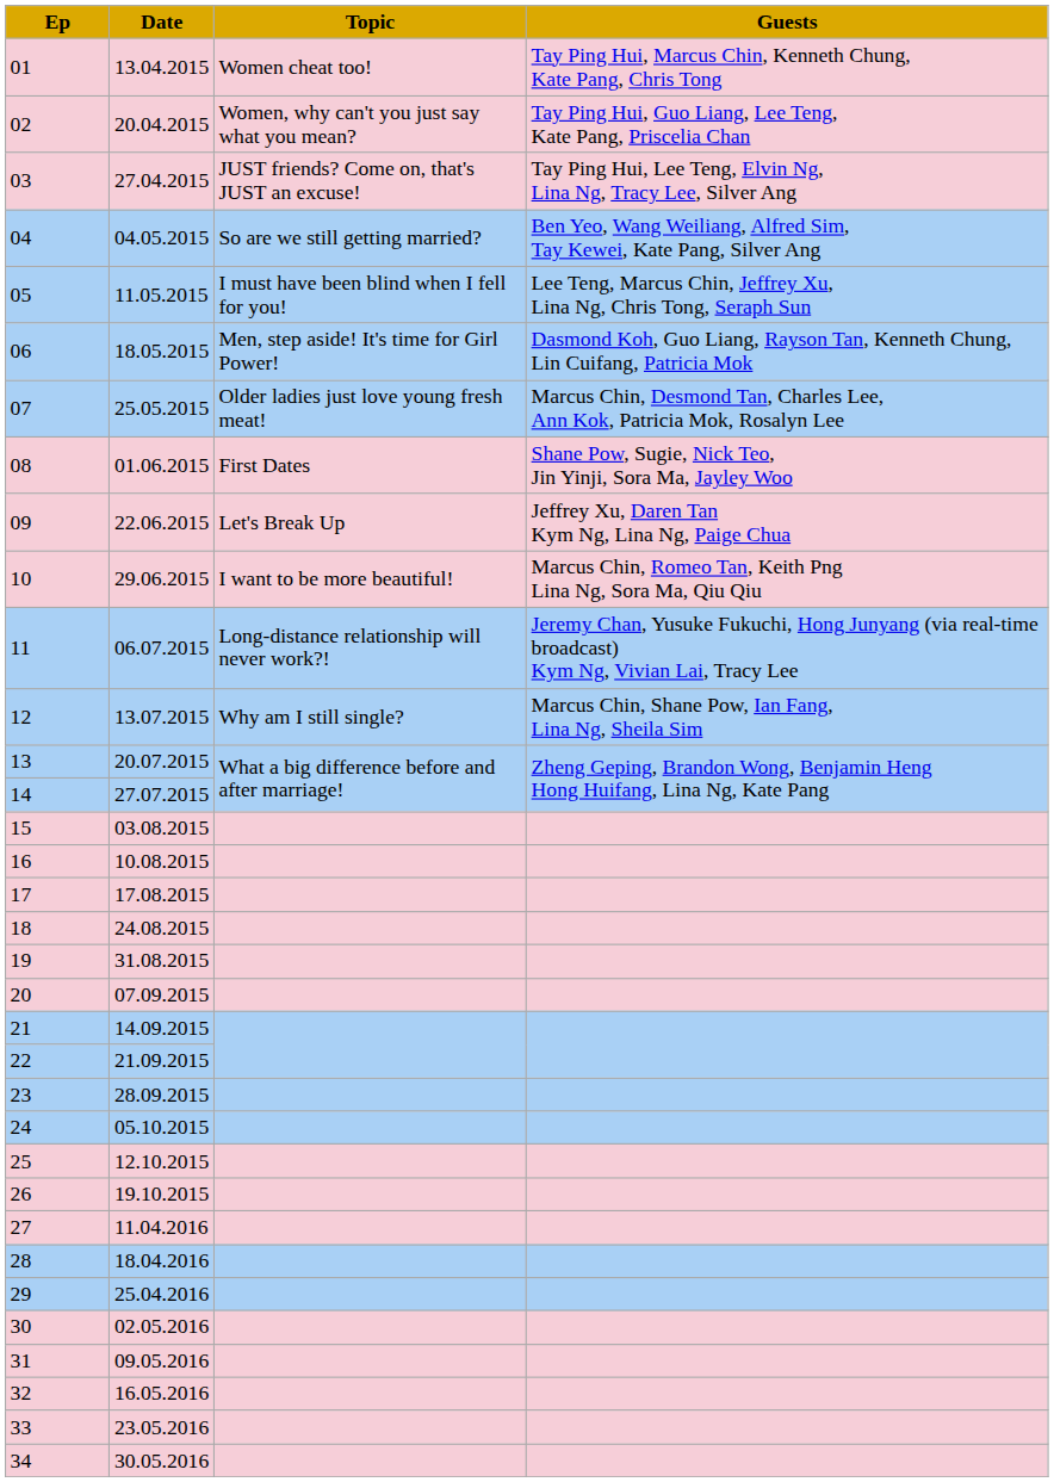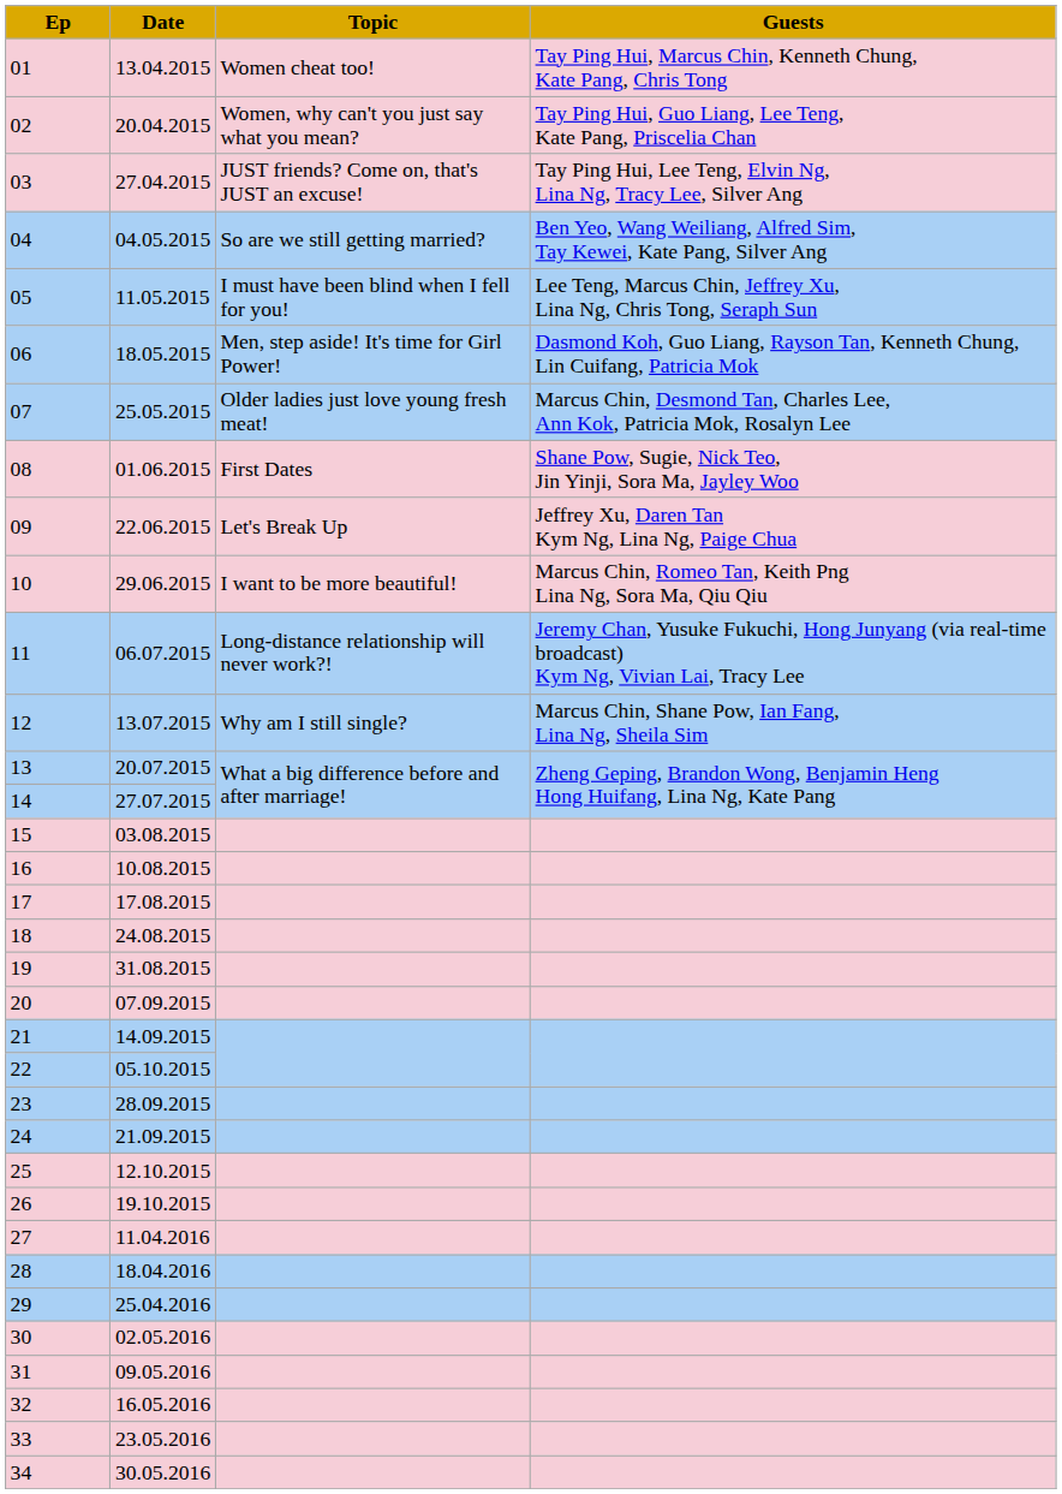 <table class="wikitable" style="width:90%">
 <tr>
 <th style="background-color: #DBA901" width= 10%>Ep</th>
 <th style="background-color: #DBA901" width= 10%>Date</th>
 <th style="background-color: #DBA901" width= 30%>Topic</th>
 <th style="background-color: #DBA901" width= 50%>Guests</th>
 </tr>
 <tr style="background-color: #F6CED8" |>
 <td>01</td>
 <td>13.04.2015</td>
 <td>Women cheat too!</td>
 <td><a href='#'>Tay Ping Hui</a>, <a href='#'>Marcus Chin</a>, Kenneth Chung, <br><a href='#'>Kate Pang</a>, <a href='#'>Chris Tong</a></td>
 </tr>
 <tr style="background-color: #F6CED8" |>
 <td>02</td>
 <td>20.04.2015</td>
 <td>Women, why can't you just say what you mean?</td>
 <td><a href='#'>Tay Ping Hui</a>, <a href='#'>Guo Liang</a>, <a href='#'>Lee Teng</a>, <br>Kate Pang, <a href='#'>Priscelia Chan</a></td>
 </tr>
 <tr style="background-color: #F6CED8" |>
 <td>03</td>
 <td>27.04.2015</td>
 <td>JUST friends? Come on, that's JUST an excuse!</td>
 <td>Tay Ping Hui, Lee Teng, <a href='#'>Elvin Ng</a>, <br><a href='#'>Lina Ng</a>, <a href='#'>Tracy Lee</a>, Silver Ang</td>
 </tr>
 <tr style="background-color: #A9D0F5" |>
 <td>04</td>
 <td>04.05.2015</td>
 <td>So are we still getting married?</td>
 <td><a href='#'>Ben Yeo</a>, <a href='#'>Wang Weiliang</a>, <a href='#'>Alfred Sim</a>, <br><a href='#'>Tay Kewei</a>, Kate Pang, Silver Ang</td>
 </tr>
 <tr style="background-color: #A9D0F5" |>
 <td>05</td>
 <td>11.05.2015</td>
 <td>I must have been blind when I fell for you!</td>
 <td>Lee Teng, Marcus Chin, <a href='#'>Jeffrey Xu</a>, <br>Lina Ng, Chris Tong, <a href='#'>Seraph Sun</a></td>
 </tr>
 <tr style="background-color: #A9D0F5" |>
 <td>06</td>
 <td>18.05.2015</td>
 <td>Men, step aside! It's time for Girl Power!</td>
 <td><a href='#'>Dasmond Koh</a>, Guo Liang, <a href='#'>Rayson Tan</a>, Kenneth Chung, <br>Lin Cuifang, <a href='#'>Patricia Mok</a></td>
 </tr>
 <tr style="background-color: #A9D0F5" |>
 <td>07</td>
 <td>25.05.2015</td>
 <td>Older ladies just love young fresh meat!</td>
 <td>Marcus Chin, <a href='#'>Desmond Tan</a>, Charles Lee, <br><a href='#'>Ann Kok</a>, Patricia Mok, Rosalyn Lee</td>
 </tr>
 <tr style="background-color: #F6CED8" |>
 <td>08</td>
 <td>01.06.2015</td>
 <td>First Dates</td>
 <td><a href='#'>Shane Pow</a>, Sugie, <a href='#'>Nick Teo</a>, <br>Jin Yinji, Sora Ma, <a href='#'>Jayley Woo</a></td>
 </tr>
 <tr style="background-color: #F6CED8" |>
 <td>09</td>
 <td>22.06.2015</td>
 <td>Let's Break Up</td>
 <td>Jeffrey Xu, <a href='#'>Daren Tan</a> <br> Kym Ng, Lina Ng, <a href='#'>Paige Chua</a></td>
 </tr>
 <tr style="background-color: #F6CED8" |>
 <td>10</td>
 <td>29.06.2015</td>
 <td>I want to be more beautiful!</td>
 <td>Marcus Chin, <a href='#'>Romeo Tan</a>, Keith Png <br>Lina Ng, Sora Ma, Qiu Qiu</td>
 </tr>
 <tr style="background-color: #A9D0F5" |>
 <td>11</td>
 <td>06.07.2015</td>
 <td>Long-distance relationship will never work?!</td>
 <td><a href='#'>Jeremy Chan</a>, Yusuke Fukuchi, <a href='#'>Hong Junyang</a> (via real-time broadcast) <br> <a href='#'>Kym Ng</a>, <a href='#'>Vivian Lai</a>, Tracy Lee</td>
 </tr>
 <tr style="background-color: #A9D0F5" |>
 <td>12</td>
 <td>13.07.2015</td>
 <td>Why am I still single?</td>
 <td>Marcus Chin, Shane Pow, <a href='#'>Ian Fang</a>, <br><a href='#'>Lina Ng</a>, <a href='#'>Sheila Sim</a></td>
 </tr>
 <tr style="background-color: #A9D0F5" |>
 <td>13</td>
 <td>20.07.2015</td>
 <td rowspan="2">What a big difference before and after marriage!</td>
 <td rowspan="2"><a href='#'>Zheng Geping</a>, <a href='#'>Brandon Wong</a>, <a href='#'>Benjamin Heng</a> <br> <a href='#'>Hong Huifang</a>, Lina Ng, Kate Pang</td>
 </tr>
 <tr style="background-color: #A9D0F5" |>
 <td>14</td>
 <td>27.07.2015</td>
 </tr>
 <tr style="background-color: #F6CED8" |>
 <td>15</td>
 <td>03.08.2015</td>
 <td></td>
 <td></td>
 </tr>
 <tr style="background-color: #F6CED8" |>
 <td>16</td>
 <td>10.08.2015</td>
 <td></td>
 <td></td>
 </tr>
 <tr style="background-color: #F6CED8" |>
 <td>17</td>
 <td>17.08.2015</td>
 <td></td>
 <td></td>
 </tr>
 <tr style="background-color: #F6CED8" |>
 <td>18</td>
 <td>24.08.2015</td>
 <td></td>
 <td></td>
 </tr>
 <tr style="background-color: #F6CED8" |>
 <td>19</td>
 <td>31.08.2015</td>
 <td></td>
 <td></td>
 </tr>
 <tr style="background-color: #F6CED8" |>
 <td>20</td>
 <td>07.09.2015</td>
 <td></td>
 <td></td>
 </tr>
 <tr style="background-color: #A9D0F5" |>
 <td>21</td>
 <td>14.09.2015</td>
 <td rowspan="2"></td>
 <td rowspan="2"></td>
 </tr>
 <tr style="background-color: #A9D0F5" |>
 <td>22</td>
-<td>21.09.2015</td>
+<td>05.10.2015</td>
 </tr>
 <tr style="background-color: #A9D0F5" |>
 <td>23</td>
 <td>28.09.2015</td>
 <td></td>
 <td></td>
 </tr>
 <tr style="background-color: #A9D0F5" |>
 <td>24</td>
-<td>05.10.2015</td>
+<td>21.09.2015</td>
 <td></td>
 <td></td>
 </tr>
 <tr style="background-color: #F6CED8" |>
 <td>25</td>
 <td>12.10.2015</td>
 <td></td>
 <td></td>
 </tr>
 <tr style="background-color: #F6CED8" |>
 <td>26</td>
 <td>19.10.2015</td>
 <td></td>
 <td></td>
 </tr>
 <tr style="background-color: #F6CED8" |>
 <td>27</td>
 <td>11.04.2016</td>
 <td></td>
 <td></td>
 </tr>
 <tr style="background-color: #A9D0F5" |>
 <td>28</td>
 <td>18.04.2016</td>
 <td></td>
 <td></td>
 </tr>
 <tr style="background-color: #A9D0F5" |>
 <td>29</td>
 <td>25.04.2016</td>
 <td></td>
 <td></td>
 </tr>
 <tr style="background-color: #F6CED8" |>
 <td>30</td>
 <td>02.05.2016</td>
 <td></td>
 <td></td>
 </tr>
 <tr style="background-color: #F6CED8" |>
 <td>31</td>
 <td>09.05.2016</td>
 <td></td>
 <td></td>
 </tr>
 <tr style="background-color: #F6CED8" |>
 <td>32</td>
 <td>16.05.2016</td>
 <td></td>
 <td></td>
 </tr>
 <tr style="background-color: #F6CED8" |>
 <td>33</td>
 <td>23.05.2016</td>
 <td></td>
 <td></td>
 </tr>
 <tr style="background-color: #F6CED8" |>
 <td>34</td>
 <td>30.05.2016</td>
 <td></td>
 <td></td>
 </tr>
 </table>
